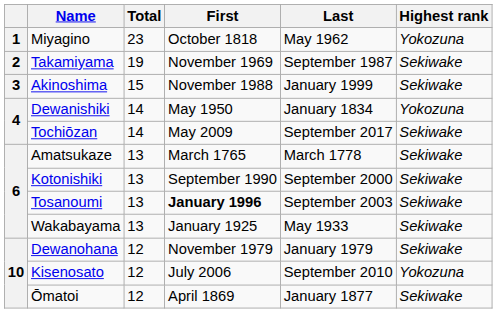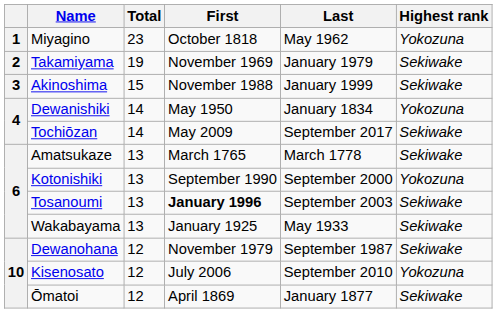 <table class="wikitable">
 <tr>
 <th></th>
 <th><a href='#'>Name</a></th>
 <th>Total</th>
 <th>First</th>
 <th>Last</th>
 <th>Highest rank</th>
 </tr>
 <tr>
 <th>1</th>
 <td>Miyagino</td>
 <td>23</td>
 <td>October 1818</td>
 <td>May 1962</td>
 <td><em>Yokozuna</em></td>
 </tr>
 <tr>
 <th>2</th>
 <td><a href='#'>Takamiyama</a></td>
 <td>19</td>
 <td>November 1969</td>
-<td>September 1987</td>
+<td>January 1979</td>
 <td><em>Sekiwake</em></td>
 </tr>
 <tr>
 <th>3</th>
 <td><a href='#'>Akinoshima</a></td>
 <td>15</td>
 <td>November 1988</td>
 <td>January 1999</td>
 <td><em>Sekiwake</em></td>
 </tr>
 <tr>
 <th rowspan=2>4</th>
 <td><a href='#'>Dewanishiki</a></td>
 <td>14</td>
 <td>May 1950</td>
 <td>January 1834</td>
 <td><em>Yokozuna</em></td>
 </tr>
 <tr>
 <td><a href='#'>Tochiōzan</a></td>
 <td>14</td>
 <td>May 2009</td>
 <td>September 2017</td>
 <td><em>Sekiwake</em></td>
 </tr>
 <tr>
 <th rowspan=4>6</th>
 <td>Amatsukaze</td>
 <td>13</td>
 <td>March 1765</td>
 <td>March 1778</td>
 <td><em>Sekiwake</em></td>
 </tr>
 <tr>
 <td><a href='#'>Kotonishiki</a></td>
 <td>13</td>
 <td>September 1990</td>
 <td>September 2000</td>
-<td><em>Sekiwake</em></td>
+<td><em>Yokozuna</em></td>
 </tr>
 <tr>
 <td><a href='#'>Tosanoumi</a></td>
 <td>13</td>
 <td><strong>January 1996</strong></td>
 <td>September 2003</td>
 <td><em>Sekiwake</em></td>
 </tr>
 <tr>
 <td>Wakabayama</td>
 <td>13</td>
 <td>January 1925</td>
 <td>May 1933</td>
 <td><em>Sekiwake</em></td>
 </tr>
 <tr>
 <th rowspan=3>10</th>
 <td><a href='#'>Dewanohana</a></td>
 <td>12</td>
 <td>November 1979</td>
-<td>January 1979</td>
+<td>September 1987</td>
 <td><em>Sekiwake</em></td>
 </tr>
 <tr>
 <td><a href='#'>Kisenosato</a></td>
 <td>12</td>
 <td>July 2006</td>
 <td>September 2010</td>
 <td><em>Yokozuna</em></td>
 </tr>
 <tr>
 <td>Ōmatoi</td>
 <td>12</td>
 <td>April 1869</td>
 <td>January 1877</td>
 <td><em>Sekiwake</em></td>
 </tr>
 </table>
